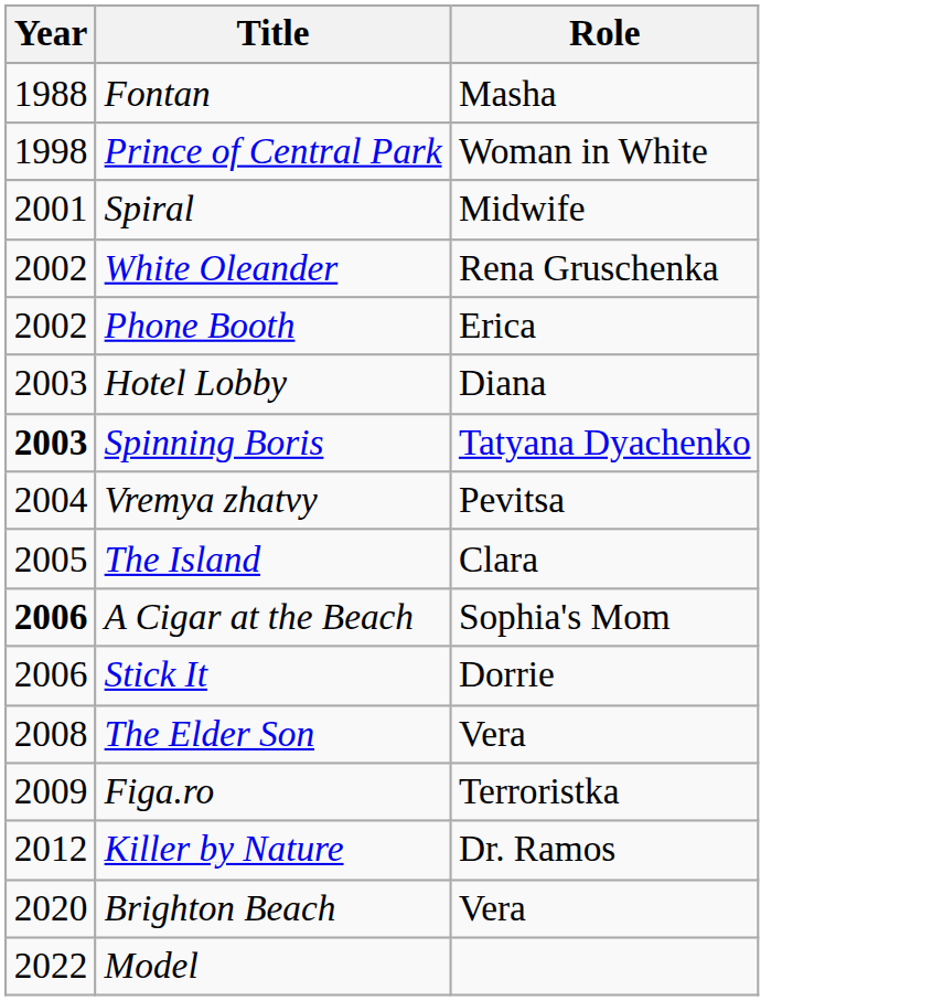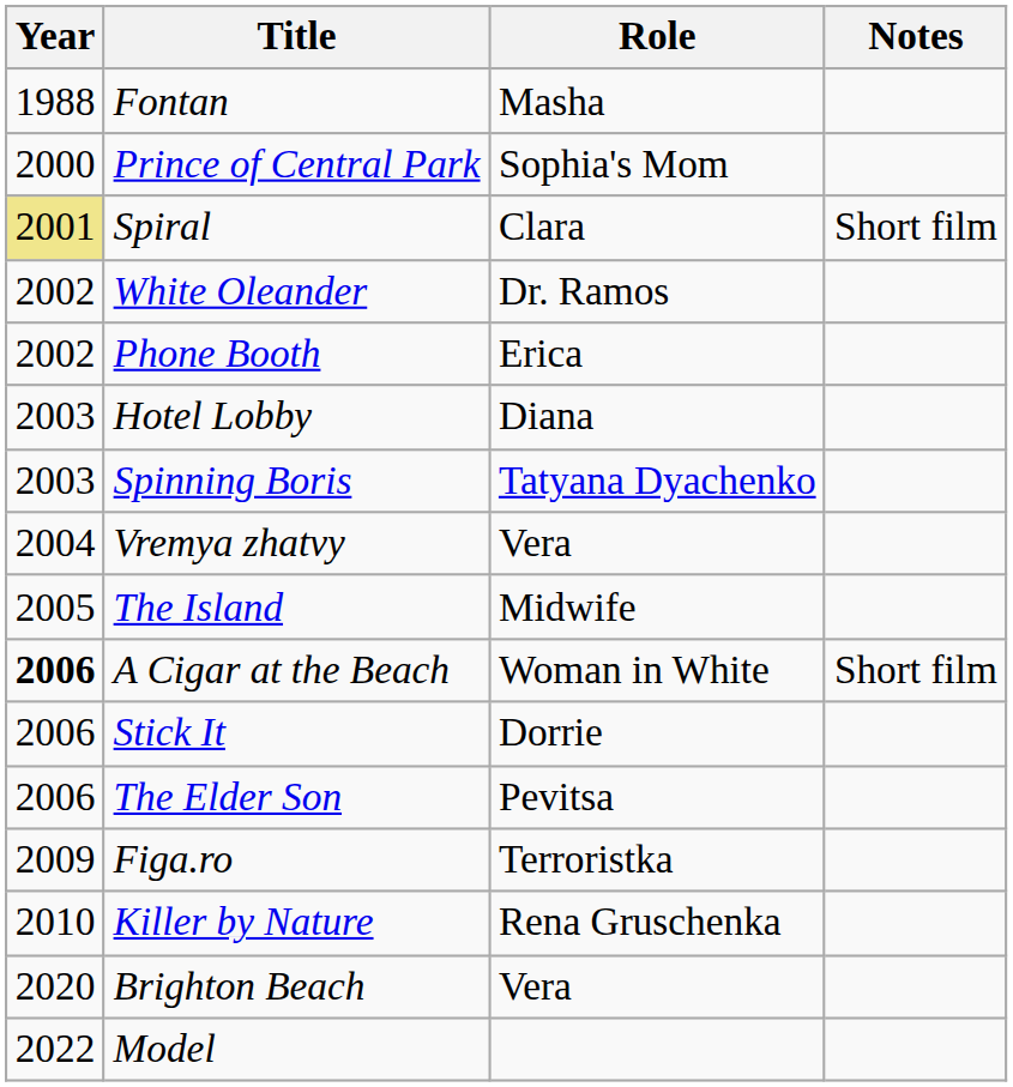 <table class="wikitable sortable">
 <tr>
 <th>Year</th>
 <th>Title</th>
 <th>Role</th>
+<th>Notes</th>
 </tr>
 <tr>
 <td>1988</td>
 <td><em>Fontan</em></td>
 <td>Masha</td>
+<td></td>
 </tr>
 <tr>
-<td>1998</td>
+<td>2000</td>
 <td><em><a href='#'>Prince of Central Park</a></em></td>
-<td>Woman in White</td>
+<td>Sophia's Mom</td>
+<td></td>
 </tr>
 <tr>
-<td>2001</td>
+<td style="background: khaki;">2001</td>
 <td><em>Spiral</em></td>
-<td>Midwife</td>
+<td>Clara</td>
+<td>Short film</td>
 </tr>
 <tr>
 <td>2002</td>
 <td><em><a href='#'>White Oleander</a></em></td>
-<td>Rena Gruschenka</td>
+<td>Dr. Ramos</td>
+<td></td>
 </tr>
 <tr>
 <td>2002</td>
 <td><em><a href='#'>Phone Booth</a></em></td>
 <td>Erica</td>
+<td></td>
 </tr>
 <tr>
 <td>2003</td>
 <td><em>Hotel Lobby</em></td>
 <td>Diana</td>
+<td></td>
 </tr>
 <tr>
-<td><strong>2003</strong></td>
+<td>2003</td>
 <td><em><a href='#'>Spinning Boris</a></em></td>
 <td><a href='#'>Tatyana Dyachenko</a></td>
+<td></td>
 </tr>
 <tr>
 <td>2004</td>
 <td><em>Vremya zhatvy</em></td>
-<td>Pevitsa</td>
+<td>Vera</td>
+<td></td>
 </tr>
 <tr>
 <td>2005</td>
 <td><em><a href='#'>The Island</a></em></td>
-<td>Clara</td>
+<td>Midwife</td>
+<td></td>
 </tr>
 <tr>
 <td><strong>2006</strong></td>
 <td><em>A Cigar at the Beach</em></td>
-<td>Sophia's Mom</td>
+<td>Woman in White</td>
+<td>Short film</td>
 </tr>
 <tr>
 <td>2006</td>
 <td><em><a href='#'>Stick It</a></em></td>
 <td>Dorrie</td>
+<td></td>
 </tr>
 <tr>
-<td>2008</td>
+<td>2006</td>
 <td><em><a href='#'>The Elder Son</a></em></td>
-<td>Vera</td>
+<td>Pevitsa</td>
+<td></td>
 </tr>
 <tr>
 <td>2009</td>
 <td><em>Figa.ro</em></td>
 <td>Terroristka</td>
+<td></td>
 </tr>
 <tr>
-<td>2012</td>
+<td>2010</td>
 <td><em><a href='#'>Killer by Nature</a></em></td>
-<td>Dr. Ramos</td>
+<td>Rena Gruschenka</td>
+<td></td>
 </tr>
 <tr>
 <td>2020</td>
 <td><em>Brighton Beach</em></td>
 <td>Vera</td>
+<td></td>
 </tr>
 <tr>
 <td>2022</td>
 <td><em>Model</em></td>
 <td></td>
+<td></td>
 </tr>
 </table>
